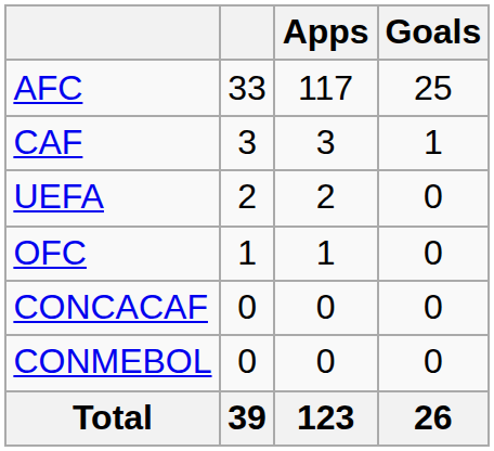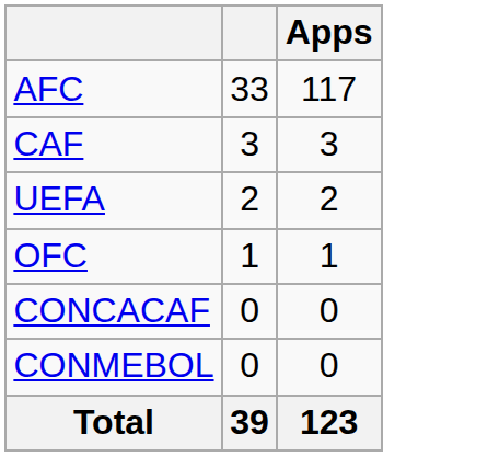 <table class="wikitable sortable" style="text-align:center">
 <tr>
 <th scope="col"></th>
 <th scope="col"></th>
 <th>Apps</th>
-<th scope="col">Goals</th>
 </tr>
 <tr>
 <td style="text-align:left" scope="row"><a href='#'>AFC</a></td>
 <td>33</td>
 <td>117</td>
-<td>25</td>
 </tr>
 <tr>
 <td style="text-align:left" scope="row"><a href='#'>CAF</a></td>
 <td>3</td>
 <td>3</td>
-<td>1</td>
 </tr>
 <tr>
 <td style="text-align:left" scope="row"><a href='#'>UEFA</a></td>
 <td>2</td>
 <td>2</td>
-<td>0</td>
 </tr>
 <tr>
 <td style="text-align:left" scope="row"><a href='#'>OFC</a></td>
 <td>1</td>
 <td>1</td>
-<td>0</td>
 </tr>
 <tr>
 <td style="text-align:left" scope="row"><a href='#'>CONCACAF</a></td>
-<td>0</td>
 <td>0</td>
 <td>0</td>
 </tr>
 <tr>
 <td style="text-align:left" scope="row"><a href='#'>CONMEBOL</a></td>
 <td>0</td>
 <td>0</td>
-<td>0</td>
 </tr>
 <tr>
 <th>Total</th>
 <th>39</th>
 <th>123</th>
-<th>26</th>
 </tr>
 </table>
